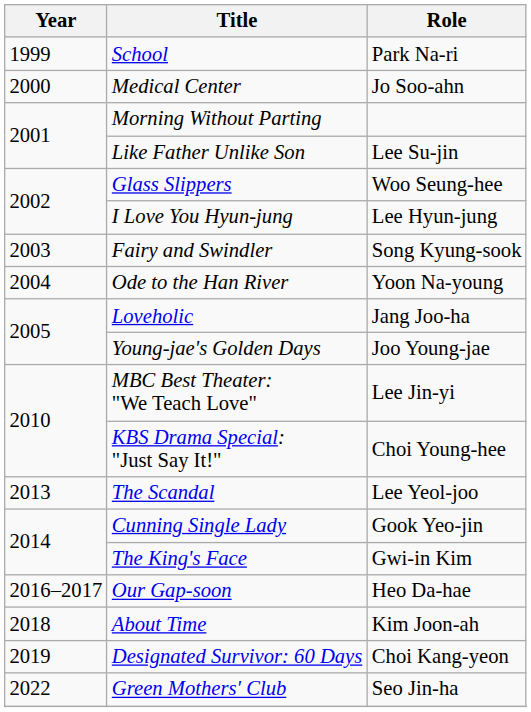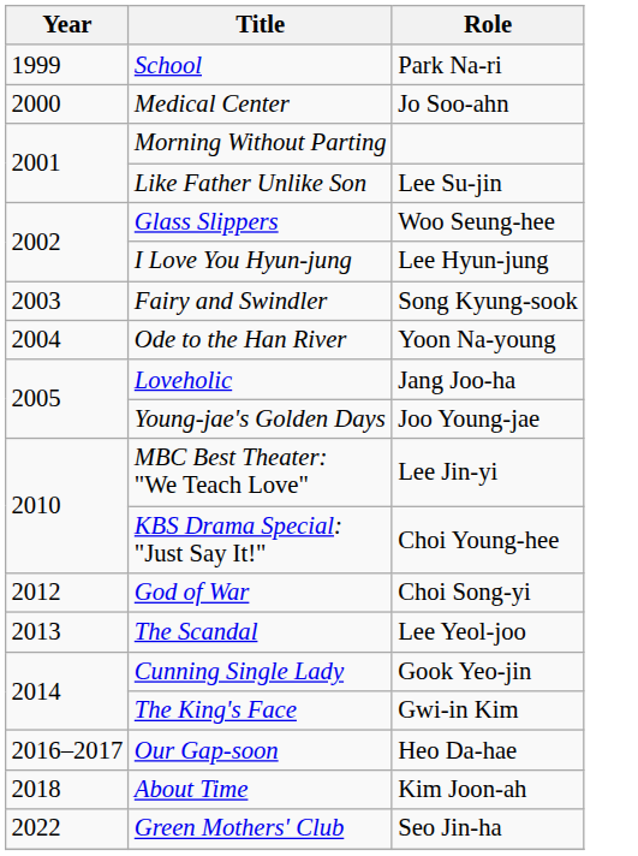 <table class="wikitable plainrowheaders sortable">
 <tr>
 <th scope="col">Year</th>
 <th scope="col">Title</th>
 <th scope="col">Role</th>
 </tr>
 <tr>
 <td>1999</td>
 <td><em><a href='#'>School</a></em></td>
 <td>Park Na-ri</td>
 </tr>
 <tr>
 <td>2000</td>
 <td><em>Medical Center</em></td>
 <td>Jo Soo-ahn</td>
 </tr>
 <tr>
 <td rowspan=2>2001</td>
 <td><em>Morning Without Parting</em></td>
 <td></td>
 </tr>
 <tr>
 <td><em>Like Father Unlike Son</em></td>
 <td>Lee Su-jin</td>
 </tr>
 <tr>
 <td rowspan=2>2002</td>
 <td><em><a href='#'>Glass Slippers</a></em></td>
 <td>Woo Seung-hee</td>
 </tr>
 <tr>
 <td><em>I Love You Hyun-jung</em></td>
 <td>Lee Hyun-jung</td>
 </tr>
 <tr>
 <td>2003</td>
 <td><em>Fairy and Swindler</em></td>
 <td>Song Kyung-sook</td>
 </tr>
 <tr>
 <td>2004</td>
 <td><em>Ode to the Han River</em></td>
 <td>Yoon Na-young</td>
 </tr>
 <tr>
 <td rowspan=2>2005</td>
 <td><em><a href='#'>Loveholic</a></em></td>
 <td>Jang Joo-ha</td>
 </tr>
 <tr>
 <td><em>Young-jae's Golden Days</em></td>
 <td>Joo Young-jae</td>
 </tr>
 <tr>
 <td rowspan=2>2010</td>
 <td><em>MBC Best Theater:</em><br>"We Teach Love"</td>
 <td>Lee Jin-yi</td>
 </tr>
 <tr>
 <td><em><a href='#'>KBS Drama Special</a>:</em><br>"Just Say It!"</td>
 <td>Choi Young-hee</td>
 </tr>
 <tr>
+<td>2012</td>
+<td><em><a href='#'>God of War</a></em></td>
+<td>Choi Song-yi</td>
+</tr>
+<tr>
 <td>2013</td>
 <td><em><a href='#'>The Scandal</a></em></td>
 <td>Lee Yeol-joo</td>
 </tr>
 <tr>
 <td rowspan=2>2014</td>
 <td><em><a href='#'>Cunning Single Lady</a></em></td>
 <td>Gook Yeo-jin</td>
 </tr>
 <tr>
 <td><em><a href='#'>The King's Face</a></em></td>
 <td>Gwi-in Kim</td>
 </tr>
 <tr>
 <td>2016–2017</td>
 <td><em><a href='#'>Our Gap-soon</a></em></td>
 <td>Heo Da-hae</td>
 </tr>
 <tr>
 <td>2018</td>
 <td><em><a href='#'>About Time</a></em></td>
 <td>Kim Joon-ah</td>
 </tr>
 <tr>
-<td>2019</td>
-<td><em><a href='#'>Designated Survivor: 60 Days</a></em></td>
-<td>Choi Kang-yeon</td>
-</tr>
-<tr>
 <td>2022</td>
 <td><em><a href='#'>Green Mothers' Club</a></em></td>
 <td>Seo Jin-ha</td>
 </tr>
 <tr>
 </tr>
 </table>
